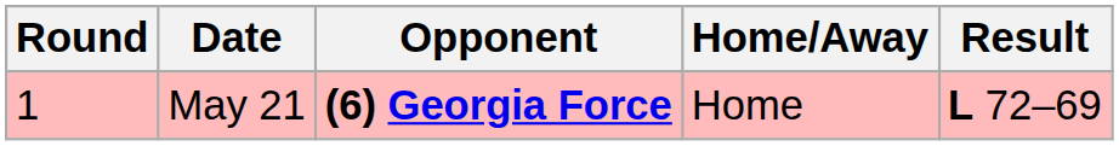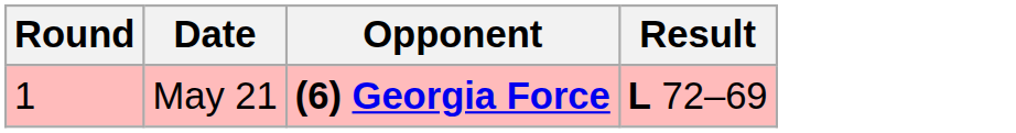 <table class="wikitable">
 <tr>
 <th>Round</th>
 <th>Date</th>
 <th>Opponent</th>
-<th>Home/Away</th>
 <th>Result</th>
 </tr>
 <tr bgcolor="ffbbbb">
 <td>1</td>
 <td>May 21</td>
 <td><strong>(6) <a href='#'>Georgia Force</a></strong></td>
-<td>Home</td>
 <td><strong>L</strong> 72–69</td>
 </tr>
 </table>
